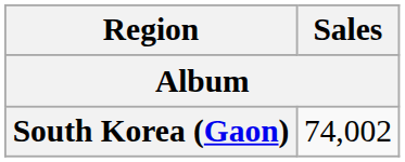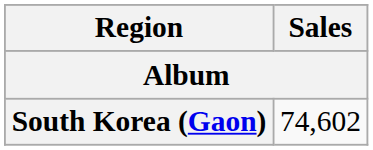 <table class="wikitable plainrowheaders" style="text-align:center;">
 <tr>
 <th>Region</th>
 <th>Sales</th>
 </tr>
 <tr>
 <th colspan="2">Album</th>
 </tr>
 <tr>
 <th scope=row>South Korea (<a href='#'>Gaon</a>)</th>
-<td>74,002</td>
+<td>74,602</td>
 </tr>
 </table>
